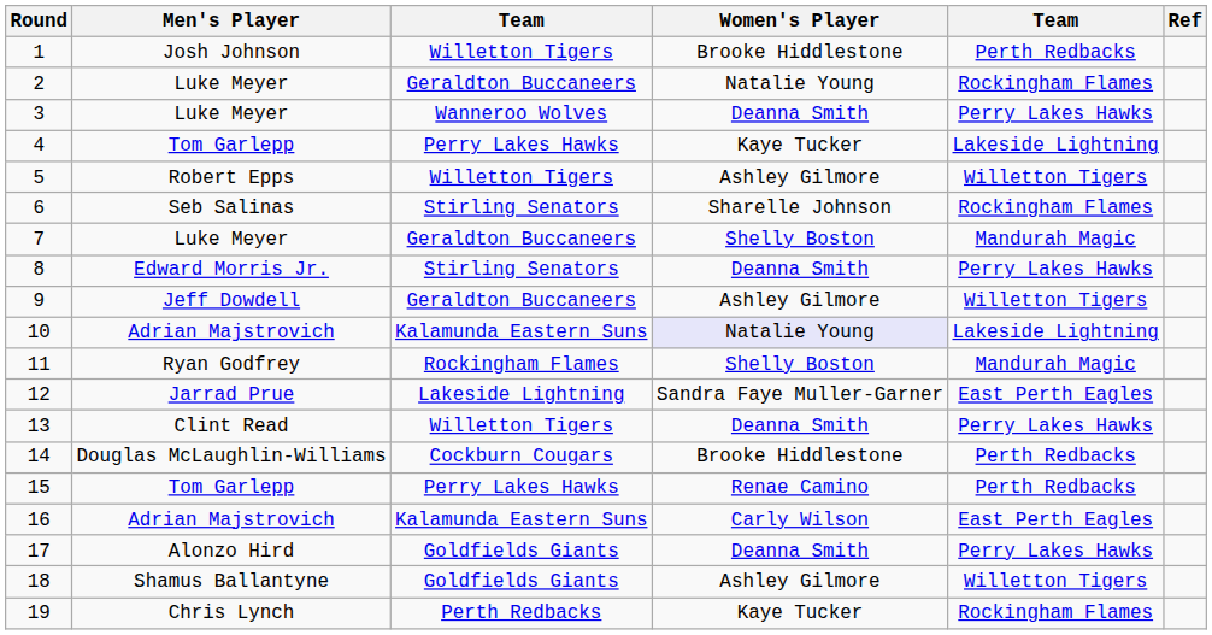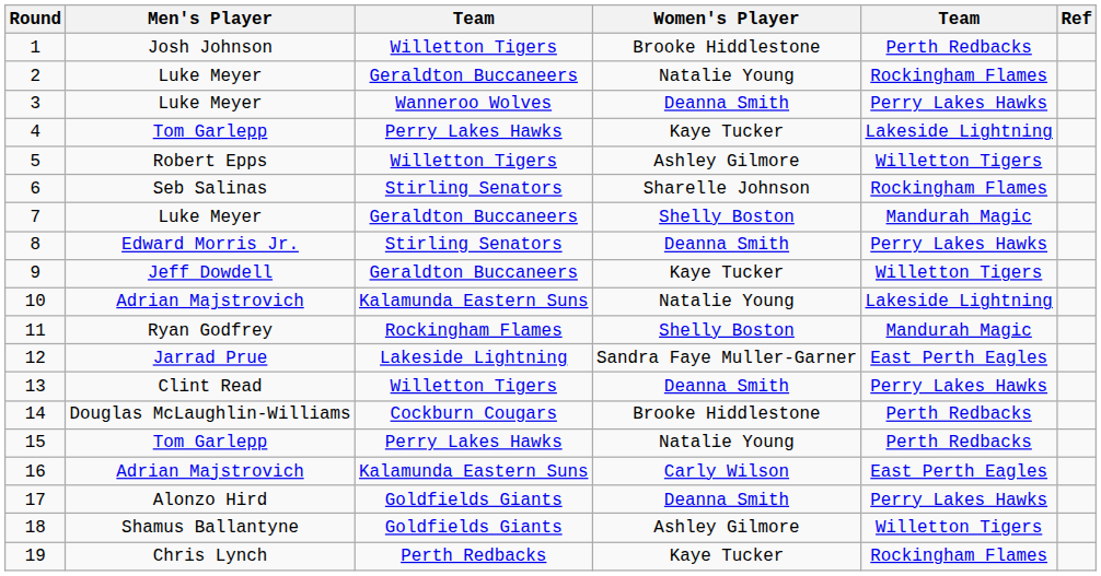 <table class="wikitable" style="text-align:center">
 <tr>
 <th>Round</th>
 <th>Men's Player</th>
 <th>Team</th>
 <th>Women's Player</th>
 <th>Team</th>
 <th>Ref</th>
 </tr>
 <tr>
 <td>1</td>
 <td>Josh Johnson</td>
 <td><a href='#'>Willetton Tigers</a></td>
 <td>Brooke Hiddlestone</td>
 <td><a href='#'>Perth Redbacks</a></td>
 <td></td>
 </tr>
 <tr>
 <td>2</td>
 <td>Luke Meyer</td>
 <td><a href='#'>Geraldton Buccaneers</a></td>
 <td>Natalie Young</td>
 <td><a href='#'>Rockingham Flames</a></td>
 <td></td>
 </tr>
 <tr>
 <td>3</td>
 <td>Luke Meyer</td>
 <td><a href='#'>Wanneroo Wolves</a></td>
 <td><a href='#'>Deanna Smith</a></td>
 <td><a href='#'>Perry Lakes Hawks</a></td>
 <td></td>
 </tr>
 <tr>
 <td>4</td>
 <td><a href='#'>Tom Garlepp</a></td>
 <td><a href='#'>Perry Lakes Hawks</a></td>
 <td>Kaye Tucker</td>
 <td><a href='#'>Lakeside Lightning</a></td>
 <td></td>
 </tr>
 <tr>
 <td>5</td>
 <td>Robert Epps</td>
 <td><a href='#'>Willetton Tigers</a></td>
 <td>Ashley Gilmore</td>
 <td><a href='#'>Willetton Tigers</a></td>
 <td></td>
 </tr>
 <tr>
 <td>6</td>
 <td>Seb Salinas</td>
 <td><a href='#'>Stirling Senators</a></td>
 <td>Sharelle Johnson</td>
 <td><a href='#'>Rockingham Flames</a></td>
 <td></td>
 </tr>
 <tr>
 <td>7</td>
 <td>Luke Meyer</td>
 <td><a href='#'>Geraldton Buccaneers</a></td>
 <td><a href='#'>Shelly Boston</a></td>
 <td><a href='#'>Mandurah Magic</a></td>
 <td></td>
 </tr>
 <tr>
 <td>8</td>
 <td><a href='#'>Edward Morris Jr.</a></td>
 <td><a href='#'>Stirling Senators</a></td>
 <td><a href='#'>Deanna Smith</a></td>
 <td><a href='#'>Perry Lakes Hawks</a></td>
 <td></td>
 </tr>
 <tr>
 <td>9</td>
 <td><a href='#'>Jeff Dowdell</a></td>
 <td><a href='#'>Geraldton Buccaneers</a></td>
-<td>Ashley Gilmore</td>
+<td>Kaye Tucker</td>
 <td><a href='#'>Willetton Tigers</a></td>
 <td></td>
 </tr>
 <tr>
 <td>10</td>
 <td><a href='#'>Adrian Majstrovich</a></td>
 <td><a href='#'>Kalamunda Eastern Suns</a></td>
-<td style="background: lavender;">Natalie Young</td>
+<td>Natalie Young</td>
 <td><a href='#'>Lakeside Lightning</a></td>
 <td></td>
 </tr>
 <tr>
 <td>11</td>
 <td>Ryan Godfrey</td>
 <td><a href='#'>Rockingham Flames</a></td>
 <td><a href='#'>Shelly Boston</a></td>
 <td><a href='#'>Mandurah Magic</a></td>
 <td></td>
 </tr>
 <tr>
 <td>12</td>
 <td><a href='#'>Jarrad Prue</a></td>
 <td><a href='#'>Lakeside Lightning</a></td>
 <td>Sandra Faye Muller-Garner</td>
 <td><a href='#'>East Perth Eagles</a></td>
 <td></td>
 </tr>
 <tr>
 <td>13</td>
 <td>Clint Read</td>
 <td><a href='#'>Willetton Tigers</a></td>
 <td><a href='#'>Deanna Smith</a></td>
 <td><a href='#'>Perry Lakes Hawks</a></td>
 <td></td>
 </tr>
 <tr>
 <td>14</td>
 <td>Douglas McLaughlin-Williams</td>
 <td><a href='#'>Cockburn Cougars</a></td>
 <td>Brooke Hiddlestone</td>
 <td><a href='#'>Perth Redbacks</a></td>
 <td></td>
 </tr>
 <tr>
 <td>15</td>
 <td><a href='#'>Tom Garlepp</a></td>
 <td><a href='#'>Perry Lakes Hawks</a></td>
-<td><a href='#'>Renae Camino</a></td>
+<td>Natalie Young</td>
 <td><a href='#'>Perth Redbacks</a></td>
 <td></td>
 </tr>
 <tr>
 <td>16</td>
 <td><a href='#'>Adrian Majstrovich</a></td>
 <td><a href='#'>Kalamunda Eastern Suns</a></td>
 <td><a href='#'>Carly Wilson</a></td>
 <td><a href='#'>East Perth Eagles</a></td>
 <td></td>
 </tr>
 <tr>
 <td>17</td>
 <td>Alonzo Hird</td>
 <td><a href='#'>Goldfields Giants</a></td>
 <td><a href='#'>Deanna Smith</a></td>
 <td><a href='#'>Perry Lakes Hawks</a></td>
 <td></td>
 </tr>
 <tr>
 <td>18</td>
 <td>Shamus Ballantyne</td>
 <td><a href='#'>Goldfields Giants</a></td>
 <td>Ashley Gilmore</td>
 <td><a href='#'>Willetton Tigers</a></td>
 <td></td>
 </tr>
 <tr>
 <td>19</td>
 <td>Chris Lynch</td>
 <td><a href='#'>Perth Redbacks</a></td>
 <td>Kaye Tucker</td>
 <td><a href='#'>Rockingham Flames</a></td>
 <td></td>
 </tr>
 </table>
